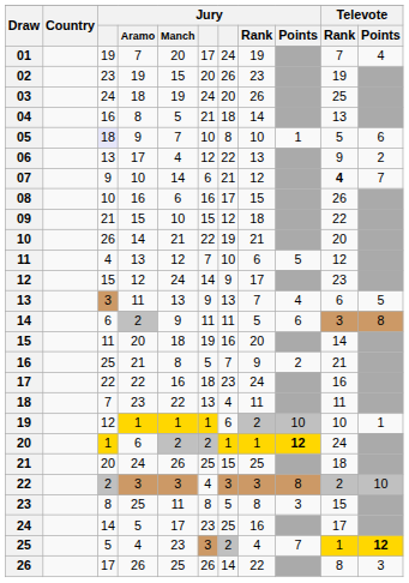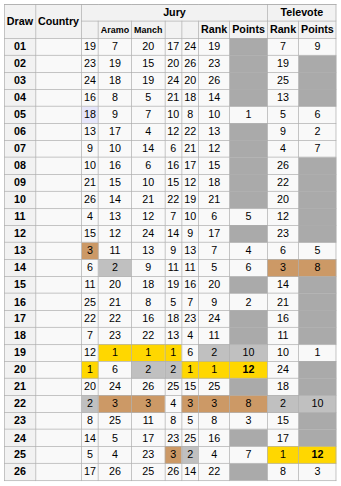 <table class="sortable wikitable collapsible plainrowheaders" style="text-align:center;">
 <tr>
 </tr>
 <tr>
 <th scope="col" rowspan="2">Draw</th>
 <th scope="col" rowspan="2">Country</th>
 <th scope="col" colspan="7">Jury</th>
 <th scope="col" colspan="2">Televote</th>
 </tr>
 <tr>
 <th scope="col"><small></small></th>
 <th scope="col"><small>Aramo</small></th>
 <th scope="col"><small>Manch</small></th>
 <th scope="col"><small></small></th>
 <th scope="col"><small></small></th>
 <th scope="col">Rank</th>
 <th scope="col">Points</th>
 <th scope="col">Rank</th>
 <th scope="col">Points</th>
 </tr>
 <tr>
 <th scope="row" style="text-align:center;">01</th>
 <td style="text-align:left;"></td>
 <td>19</td>
 <td>7</td>
 <td>20</td>
 <td>17</td>
 <td>24</td>
 <td>19</td>
 <td style="background:#AAAAAA;"></td>
 <td>7</td>
-<td>4</td>
+<td>9</td>
 </tr>
 <tr>
 <th scope="row" style="text-align:center;">02</th>
 <td style="text-align:left;"></td>
 <td>23</td>
 <td>19</td>
 <td>15</td>
 <td>20</td>
 <td>26</td>
 <td>23</td>
 <td style="background:#AAAAAA;"></td>
 <td>19</td>
 <td style="background:#AAAAAA;"></td>
 </tr>
 <tr>
 <th scope="row" style="text-align:center;">03</th>
 <td style="text-align:left;"></td>
 <td>24</td>
 <td>18</td>
 <td>19</td>
 <td>24</td>
 <td>20</td>
 <td>26</td>
 <td style="background:#AAAAAA;"></td>
 <td>25</td>
 <td style="background:#AAAAAA;"></td>
 </tr>
 <tr>
 <th scope="row" style="text-align:center;">04</th>
 <td style="text-align:left;"></td>
 <td>16</td>
 <td>8</td>
 <td>5</td>
 <td>21</td>
 <td>18</td>
 <td>14</td>
 <td style="background:#AAAAAA;"></td>
 <td>13</td>
 <td style="background:#AAAAAA;"></td>
 </tr>
 <tr>
 <th scope="row" style="text-align:center;">05</th>
 <td style="text-align:left;"></td>
 <td style="background: lavender;">18</td>
 <td>9</td>
 <td>7</td>
 <td>10</td>
 <td>8</td>
 <td>10</td>
 <td>1</td>
 <td>5</td>
 <td>6</td>
 </tr>
 <tr>
 <th scope="row" style="text-align:center;">06</th>
 <td style="text-align:left;"></td>
 <td>13</td>
 <td>17</td>
 <td>4</td>
 <td>12</td>
 <td>22</td>
 <td>13</td>
 <td style="background:#AAAAAA;"></td>
 <td>9</td>
 <td>2</td>
 </tr>
 <tr>
 <th scope="row" style="text-align:center;">07</th>
 <td style="text-align:left;"></td>
 <td>9</td>
 <td>10</td>
 <td>14</td>
 <td>6</td>
 <td>21</td>
 <td>12</td>
 <td style="background:#AAAAAA;"></td>
-<td><strong>4</strong></td>
+<td>4</td>
 <td>7</td>
 </tr>
 <tr>
 <th scope="row" style="text-align:center;">08</th>
 <td style="text-align:left;"></td>
 <td>10</td>
 <td>16</td>
 <td>6</td>
 <td>16</td>
 <td>17</td>
 <td>15</td>
 <td style="background:#AAAAAA;"></td>
 <td>26</td>
 <td style="background:#AAAAAA;"></td>
 </tr>
 <tr>
 <th scope="row" style="text-align:center;">09</th>
 <td style="text-align:left;"></td>
 <td>21</td>
 <td>15</td>
 <td>10</td>
 <td>15</td>
 <td>12</td>
 <td>18</td>
 <td style="background:#AAAAAA;"></td>
 <td>22</td>
 <td style="background:#AAAAAA;"></td>
 </tr>
 <tr>
 <th scope="row" style="text-align:center;">10</th>
 <td style="text-align:left;"></td>
 <td>26</td>
 <td>14</td>
 <td>21</td>
 <td>22</td>
 <td>19</td>
 <td>21</td>
 <td style="background:#AAAAAA;"></td>
 <td>20</td>
 <td style="background:#AAAAAA;"></td>
 </tr>
 <tr>
 <th scope="row" style="text-align:center;">11</th>
 <td style="text-align:left;"></td>
 <td>4</td>
 <td>13</td>
 <td>12</td>
 <td>7</td>
 <td>10</td>
 <td>6</td>
 <td>5</td>
 <td>12</td>
 <td style="background:#AAAAAA;"></td>
 </tr>
 <tr>
 <th scope="row" style="text-align:center;">12</th>
 <td style="text-align:left;"></td>
 <td>15</td>
 <td>12</td>
 <td>24</td>
 <td>14</td>
 <td>9</td>
 <td>17</td>
 <td style="background:#AAAAAA;"></td>
 <td>23</td>
 <td style="background:#AAAAAA;"></td>
 </tr>
 <tr>
 <th scope="row" style="text-align:center;">13</th>
 <td style="text-align:left;"></td>
 <td style="background:#CC9966;">3</td>
 <td>11</td>
 <td>13</td>
 <td>9</td>
 <td>13</td>
 <td>7</td>
 <td>4</td>
 <td>6</td>
 <td>5</td>
 </tr>
 <tr>
 <th scope="row" style="text-align:center;">14</th>
 <td style="text-align:left;"></td>
 <td>6</td>
 <td style="background:silver;">2</td>
 <td>9</td>
 <td>11</td>
 <td>11</td>
 <td>5</td>
 <td>6</td>
 <td style="background:#CC9966;">3</td>
 <td style="background:#CC9966;">8</td>
 </tr>
 <tr>
 <th scope="row" style="text-align:center;">15</th>
 <td style="text-align:left;"></td>
 <td>11</td>
 <td>20</td>
 <td>18</td>
 <td>19</td>
 <td>16</td>
 <td>20</td>
 <td style="background:#AAAAAA;"></td>
 <td>14</td>
 <td style="background:#AAAAAA;"></td>
 </tr>
 <tr>
 <th scope="row" style="text-align:center;">16</th>
 <td style="text-align:left;"></td>
 <td>25</td>
 <td>21</td>
 <td>8</td>
 <td>5</td>
 <td>7</td>
 <td>9</td>
 <td>2</td>
 <td>21</td>
 <td style="background:#AAAAAA;"></td>
 </tr>
 <tr>
 <th scope="row" style="text-align:center;">17</th>
 <td style="text-align:left;"></td>
 <td>22</td>
 <td>22</td>
 <td>16</td>
 <td>18</td>
 <td>23</td>
 <td>24</td>
 <td style="background:#AAAAAA;"></td>
 <td>16</td>
 <td style="background:#AAAAAA;"></td>
 </tr>
 <tr>
 <th scope="row" style="text-align:center;">18</th>
 <td style="text-align:left;"></td>
 <td>7</td>
 <td>23</td>
 <td>22</td>
 <td>13</td>
 <td>4</td>
 <td>11</td>
 <td style="background:#AAAAAA;"></td>
 <td>11</td>
 <td style="background:#AAAAAA;"></td>
 </tr>
 <tr>
 <th scope="row" style="text-align:center;">19</th>
 <td style="text-align:left;"></td>
 <td>12</td>
 <td style="background:gold;">1</td>
 <td style="background:gold;">1</td>
 <td style="background:gold;">1</td>
 <td>6</td>
 <td style="background:silver;">2</td>
 <td style="background:silver;">10</td>
 <td>10</td>
 <td>1</td>
 </tr>
 <tr>
 <th scope="row" style="text-align:center;">20</th>
 <td style="text-align:left;"></td>
 <td style="background:gold;">1</td>
 <td>6</td>
 <td style="background:silver;">2</td>
 <td style="background:silver;">2</td>
 <td style="background:gold;">1</td>
 <td style="background:gold;">1</td>
 <td style="background:gold;"><strong>12</strong></td>
 <td>24</td>
 <td style="background:#AAAAAA;"></td>
 </tr>
 <tr>
 <th scope="row" style="text-align:center;">21</th>
 <td style="text-align:left;"></td>
 <td>20</td>
 <td>24</td>
 <td>26</td>
 <td>25</td>
 <td>15</td>
 <td>25</td>
 <td style="background:#AAAAAA;"></td>
 <td>18</td>
 <td style="background:#AAAAAA;"></td>
 </tr>
 <tr>
 <th scope="row" style="text-align:center;">22</th>
 <td style="text-align:left;"></td>
 <td style="background:silver;">2</td>
 <td style="background:#CC9966;">3</td>
 <td style="background:#CC9966;">3</td>
 <td>4</td>
 <td style="background:#CC9966;">3</td>
 <td style="background:#CC9966;">3</td>
 <td style="background:#CC9966;">8</td>
 <td style="background:silver;">2</td>
 <td style="background:silver;">10</td>
 </tr>
 <tr>
 <th scope="row" style="text-align:center;">23</th>
 <td style="text-align:left;"></td>
 <td>8</td>
 <td>25</td>
 <td>11</td>
 <td>8</td>
 <td>5</td>
 <td>8</td>
 <td>3</td>
 <td>15</td>
 <td style="background:#AAAAAA;"></td>
 </tr>
 <tr>
 <th scope="row" style="text-align:center;">24</th>
 <td style="text-align:left;"></td>
 <td>14</td>
 <td>5</td>
 <td>17</td>
 <td>23</td>
 <td>25</td>
 <td>16</td>
 <td style="background:#AAAAAA;"></td>
 <td>17</td>
 <td style="background:#AAAAAA;"></td>
 </tr>
 <tr>
 <th scope="row" style="text-align:center;">25</th>
 <td style="text-align:left;"></td>
 <td>5</td>
 <td>4</td>
 <td>23</td>
 <td style="background:#CC9966;">3</td>
 <td style="background:silver;">2</td>
 <td>4</td>
 <td>7</td>
 <td style="background:gold;">1</td>
 <td style="background:gold;"><strong>12</strong></td>
 </tr>
 <tr>
 <th scope="row" style="text-align:center;">26</th>
 <td style="text-align:left;"></td>
 <td>17</td>
 <td>26</td>
 <td>25</td>
 <td>26</td>
 <td>14</td>
 <td>22</td>
 <td style="background:#AAAAAA;"></td>
 <td>8</td>
 <td>3</td>
 </tr>
 </table>
